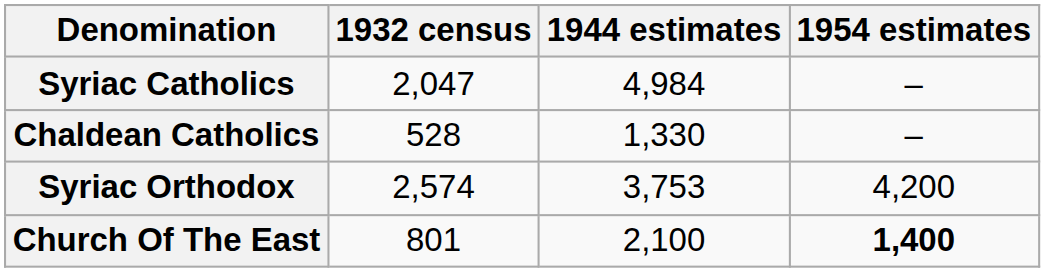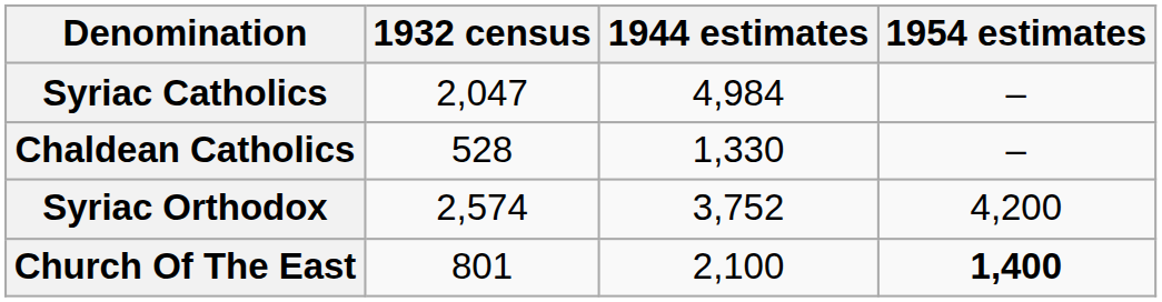 <table class="wikitable" style="text-align: center;">
 <tr>
 <th scope="col">Denomination</th>
 <th scope="col">1932 census</th>
 <th scope="col">1944 estimates</th>
 <th scope="col">1954 estimates</th>
 </tr>
 <tr>
 <th scope="row">Syriac Catholics</th>
 <td>2,047</td>
 <td>4,984</td>
 <td>–</td>
 </tr>
 <tr>
 <th scope="row">Chaldean Catholics</th>
 <td>528</td>
 <td>1,330</td>
 <td>–</td>
 </tr>
 <tr>
 <th scope="row">Syriac Orthodox</th>
 <td>2,574</td>
-<td>3,753</td>
+<td>3,752</td>
 <td>4,200</td>
 </tr>
 <tr>
 <th scope="row">Church Of The East</th>
 <td>801</td>
 <td>2,100</td>
 <td><strong>1,400</strong></td>
 </tr>
 </table>
